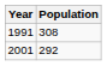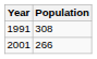 <table class=wikitable>
 <tr>
 <th>Year</th>
 <th>Population</th>
 </tr>
 <tr>
 <td>1991</td>
 <td>308</td>
 </tr>
 <tr>
 <td>2001</td>
-<td>292</td>
+<td>266</td>
 </tr>
 </table>
